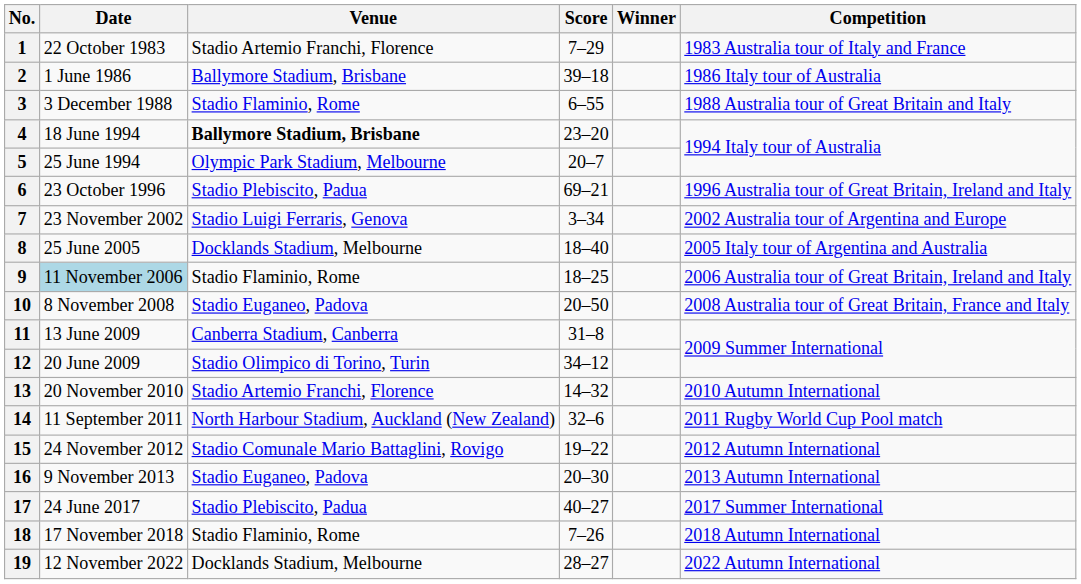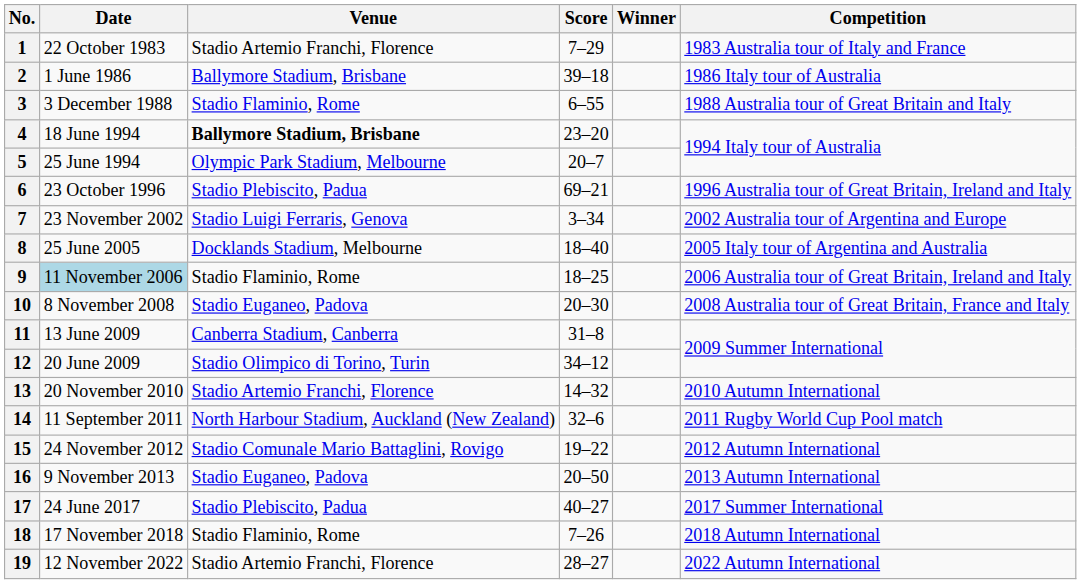 <table class="wikitable">
 <tr>
 <th>No.</th>
 <th>Date</th>
 <th>Venue</th>
 <th>Score</th>
 <th>Winner</th>
 <th>Competition</th>
 </tr>
 <tr>
 <th>1</th>
 <td>22 October 1983</td>
 <td>Stadio Artemio Franchi, Florence</td>
 <td align="center">7–29</td>
 <td></td>
 <td><a href='#'>1983 Australia tour of Italy and France</a></td>
 </tr>
 <tr>
 <th>2</th>
 <td>1 June 1986</td>
 <td><a href='#'>Ballymore Stadium</a>, <a href='#'>Brisbane</a></td>
 <td align="center">39–18</td>
 <td></td>
 <td><a href='#'>1986 Italy tour of Australia</a></td>
 </tr>
 <tr>
 <th>3</th>
 <td>3 December 1988</td>
 <td><a href='#'>Stadio Flaminio</a>, <a href='#'>Rome</a></td>
 <td align="center">6–55</td>
 <td></td>
 <td><a href='#'>1988 Australia tour of Great Britain and Italy</a></td>
 </tr>
 <tr>
 <th>4</th>
 <td>18 June 1994</td>
 <td><strong>Ballymore Stadium, Brisbane</strong></td>
 <td align="center">23–20</td>
 <td></td>
 <td rowspan=2><a href='#'>1994 Italy tour of Australia</a></td>
 </tr>
 <tr>
 <th>5</th>
 <td>25 June 1994</td>
 <td><a href='#'>Olympic Park Stadium</a>, <a href='#'>Melbourne</a></td>
 <td align="center">20–7</td>
 <td></td>
 </tr>
 <tr>
 <th>6</th>
 <td>23 October 1996</td>
 <td><a href='#'>Stadio Plebiscito</a>, <a href='#'>Padua</a></td>
 <td align="center">69–21</td>
 <td></td>
 <td><a href='#'>1996 Australia tour of Great Britain, Ireland and Italy</a></td>
 </tr>
 <tr>
 <th>7</th>
 <td>23 November 2002</td>
 <td><a href='#'>Stadio Luigi Ferraris</a>, <a href='#'>Genova</a></td>
 <td align="center">3–34</td>
 <td></td>
 <td><a href='#'>2002 Australia tour of Argentina and Europe</a></td>
 </tr>
 <tr>
 <th>8</th>
 <td>25 June 2005</td>
 <td><a href='#'>Docklands Stadium</a>, Melbourne</td>
 <td align="center">18–40</td>
 <td></td>
 <td><a href='#'>2005 Italy tour of Argentina and Australia</a></td>
 </tr>
 <tr>
 <th>9</th>
 <td style="background: lightblue;">11 November 2006</td>
 <td>Stadio Flaminio, Rome</td>
 <td align="center">18–25</td>
 <td></td>
 <td><a href='#'>2006 Australia tour of Great Britain, Ireland and Italy</a></td>
 </tr>
 <tr>
 <th>10</th>
 <td>8 November 2008</td>
 <td><a href='#'>Stadio Euganeo</a>, <a href='#'>Padova</a></td>
-<td align="center">20–50</td>
+<td align="center">20–30</td>
 <td></td>
 <td><a href='#'>2008 Australia tour of Great Britain, France and Italy</a></td>
 </tr>
 <tr>
 <th>11</th>
 <td>13 June 2009</td>
 <td><a href='#'>Canberra Stadium</a>, <a href='#'>Canberra</a></td>
 <td align="center">31–8</td>
 <td></td>
 <td rowspan=2><a href='#'>2009 Summer International</a></td>
 </tr>
 <tr>
 <th>12</th>
 <td>20 June 2009</td>
 <td><a href='#'>Stadio Olimpico di Torino</a>, <a href='#'>Turin</a></td>
 <td align="center">34–12</td>
 <td></td>
 </tr>
 <tr>
 <th>13</th>
 <td>20 November 2010</td>
 <td><a href='#'>Stadio Artemio Franchi</a>, <a href='#'>Florence</a></td>
 <td align="center">14–32</td>
 <td></td>
 <td><a href='#'>2010 Autumn International</a></td>
 </tr>
 <tr>
 <th>14</th>
 <td>11 September 2011</td>
 <td><a href='#'>North Harbour Stadium</a>, <a href='#'>Auckland</a> (<a href='#'>New Zealand</a>)</td>
 <td align="center">32–6</td>
 <td></td>
 <td><a href='#'>2011 Rugby World Cup Pool match</a></td>
 </tr>
 <tr>
 <th>15</th>
 <td>24 November 2012</td>
 <td><a href='#'>Stadio Comunale Mario Battaglini</a>, <a href='#'>Rovigo</a></td>
 <td align="center">19–22</td>
 <td></td>
 <td><a href='#'>2012 Autumn International</a></td>
 </tr>
 <tr>
 <th>16</th>
 <td>9 November 2013</td>
 <td><a href='#'>Stadio Euganeo</a>, <a href='#'>Padova</a></td>
-<td align="center">20–30</td>
+<td align="center">20–50</td>
 <td></td>
 <td><a href='#'>2013 Autumn International</a></td>
 </tr>
 <tr>
 <th>17</th>
 <td>24 June 2017</td>
 <td><a href='#'>Stadio Plebiscito</a>, <a href='#'>Padua</a></td>
 <td align="center">40–27</td>
 <td></td>
 <td><a href='#'>2017 Summer International</a></td>
 </tr>
 <tr>
 <th>18</th>
 <td>17 November 2018</td>
 <td>Stadio Flaminio, Rome</td>
 <td align="center">7–26</td>
 <td></td>
 <td><a href='#'>2018 Autumn International</a></td>
 </tr>
 <tr>
 <th>19</th>
 <td>12 November 2022</td>
-<td>Docklands Stadium, Melbourne</td>
+<td>Stadio Artemio Franchi, Florence</td>
 <td align="center">28–27</td>
 <td></td>
 <td><a href='#'>2022 Autumn International</a></td>
 </tr>
 </table>
